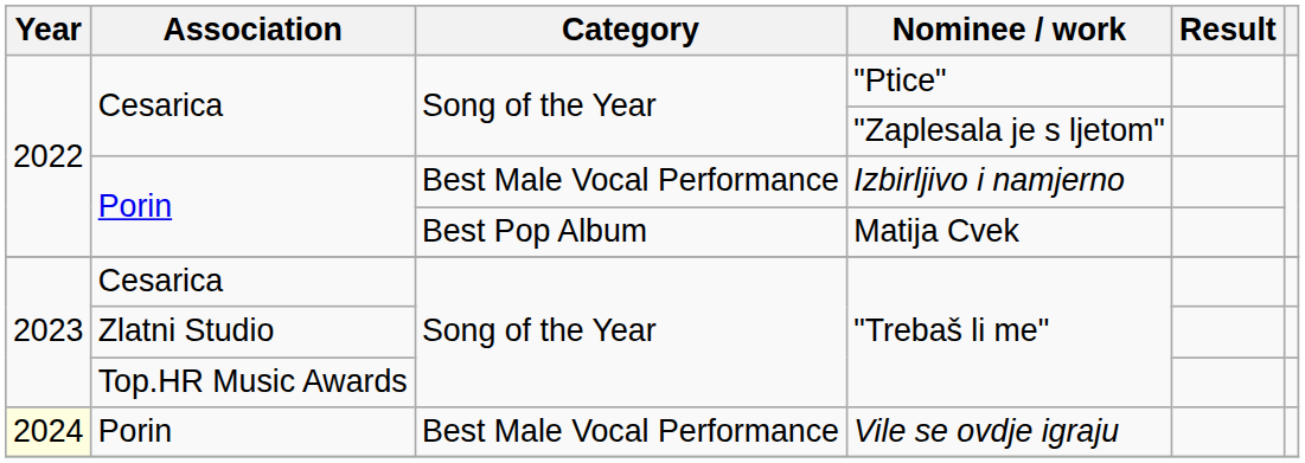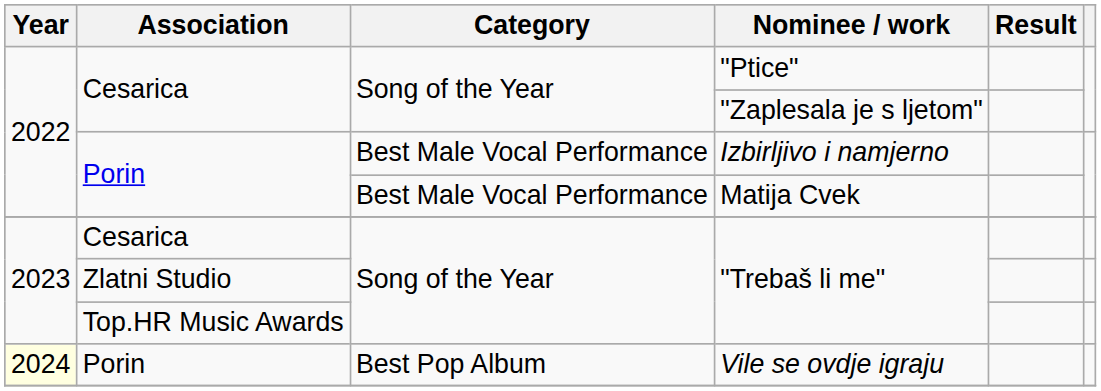 <table class="wikitable sortable">
 <tr>
 <th>Year</th>
 <th>Association</th>
 <th>Category</th>
 <th>Nominee / work</th>
 <th>Result</th>
 <th class="unsortable"></th>
 </tr>
 <tr>
 <td rowspan="4">2022</td>
 <td rowspan="2">Cesarica</td>
 <td rowspan="2">Song of the Year</td>
 <td>"Ptice"</td>
 <td></td>
 <td rowspan="2"></td>
 </tr>
 <tr>
 <td>"Zaplesala je s ljetom"</td>
 <td></td>
 </tr>
 <tr>
 <td rowspan="2"><a href='#'>Porin</a></td>
 <td>Best Male Vocal Performance</td>
 <td><em>Izbirljivo i namjerno</em></td>
 <td></td>
 <td rowspan="2"></td>
 </tr>
 <tr>
-<td>Best Pop Album</td>
+<td>Best Male Vocal Performance</td>
 <td>Matija Cvek</td>
 <td></td>
 </tr>
 <tr>
 </tr>
 <tr>
 <td rowspan="3">2023</td>
 <td rowspan="1">Cesarica</td>
 <td rowspan="3">Song of the Year</td>
 <td rowspan="3">"Trebaš li me"</td>
 <td></td>
 <td></td>
 </tr>
 <tr>
 <td>Zlatni Studio</td>
 <td></td>
 <td></td>
 </tr>
 <tr>
 <td>Top.HR Music Awards</td>
 <td></td>
 <td></td>
 </tr>
 <tr>
 <td rowspan="1" style="background: lightyellow;">2024</td>
 <td>Porin</td>
-<td>Best Male Vocal Performance</td>
+<td>Best Pop Album</td>
 <td><em>Vile se ovdje igraju</em></td>
 <td></td>
 <td></td>
 </tr>
 <tr>
 </tr>
 </table>
